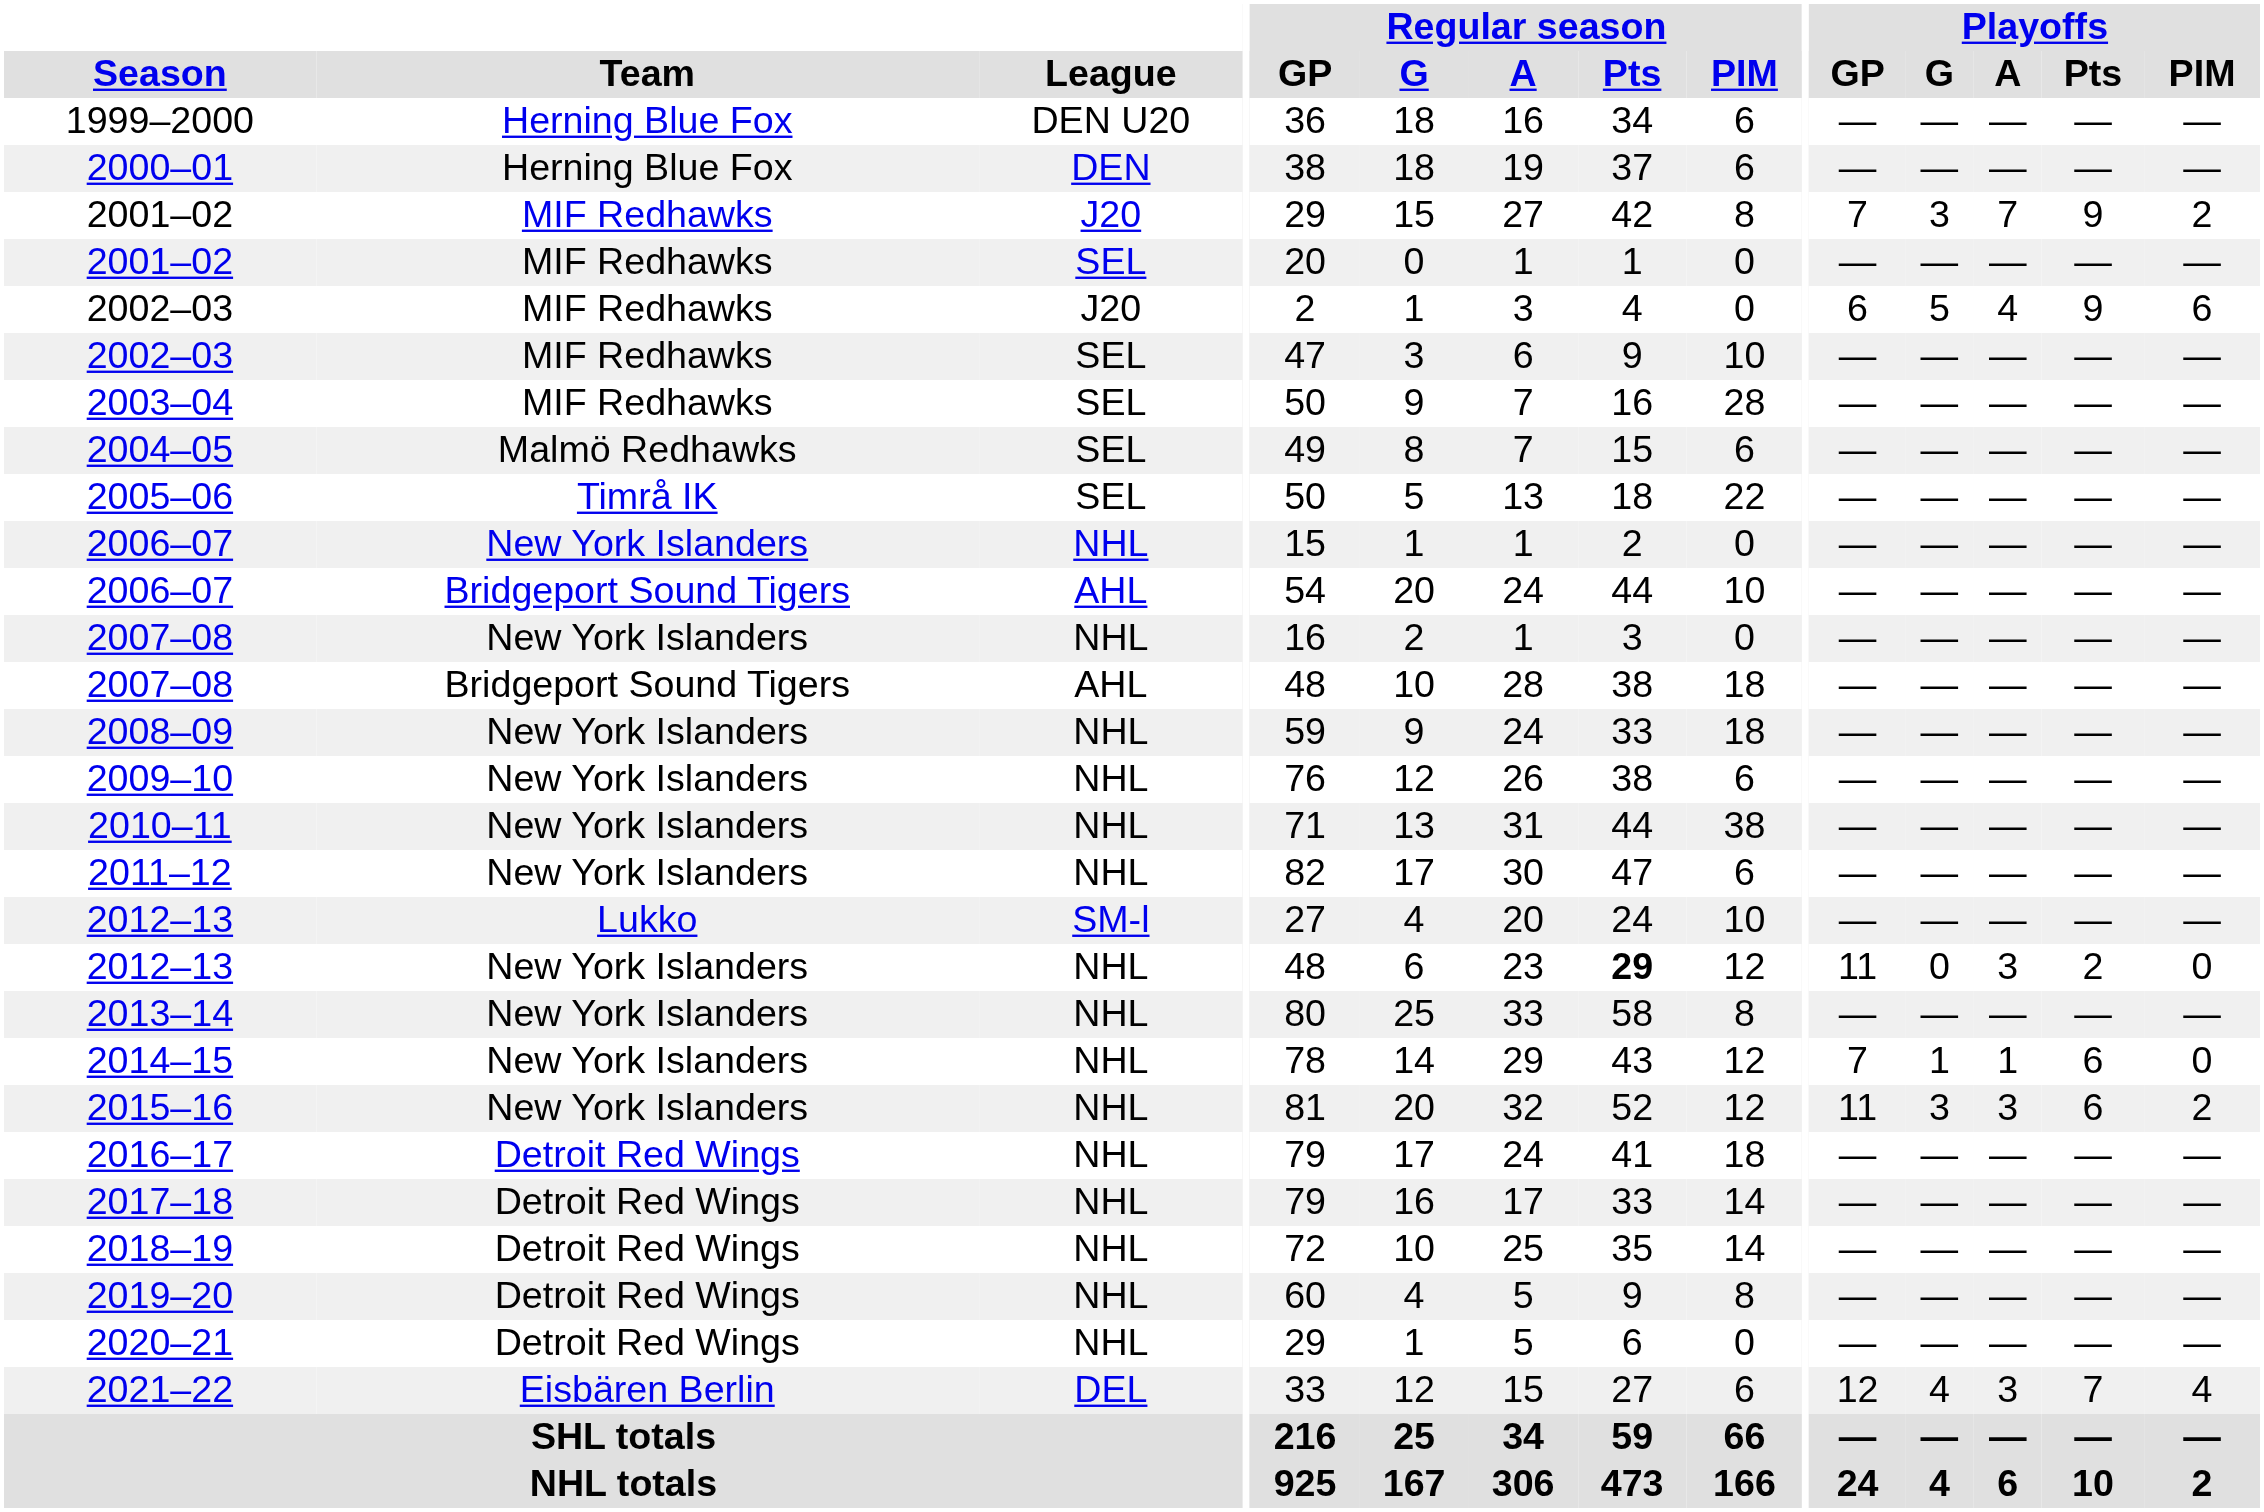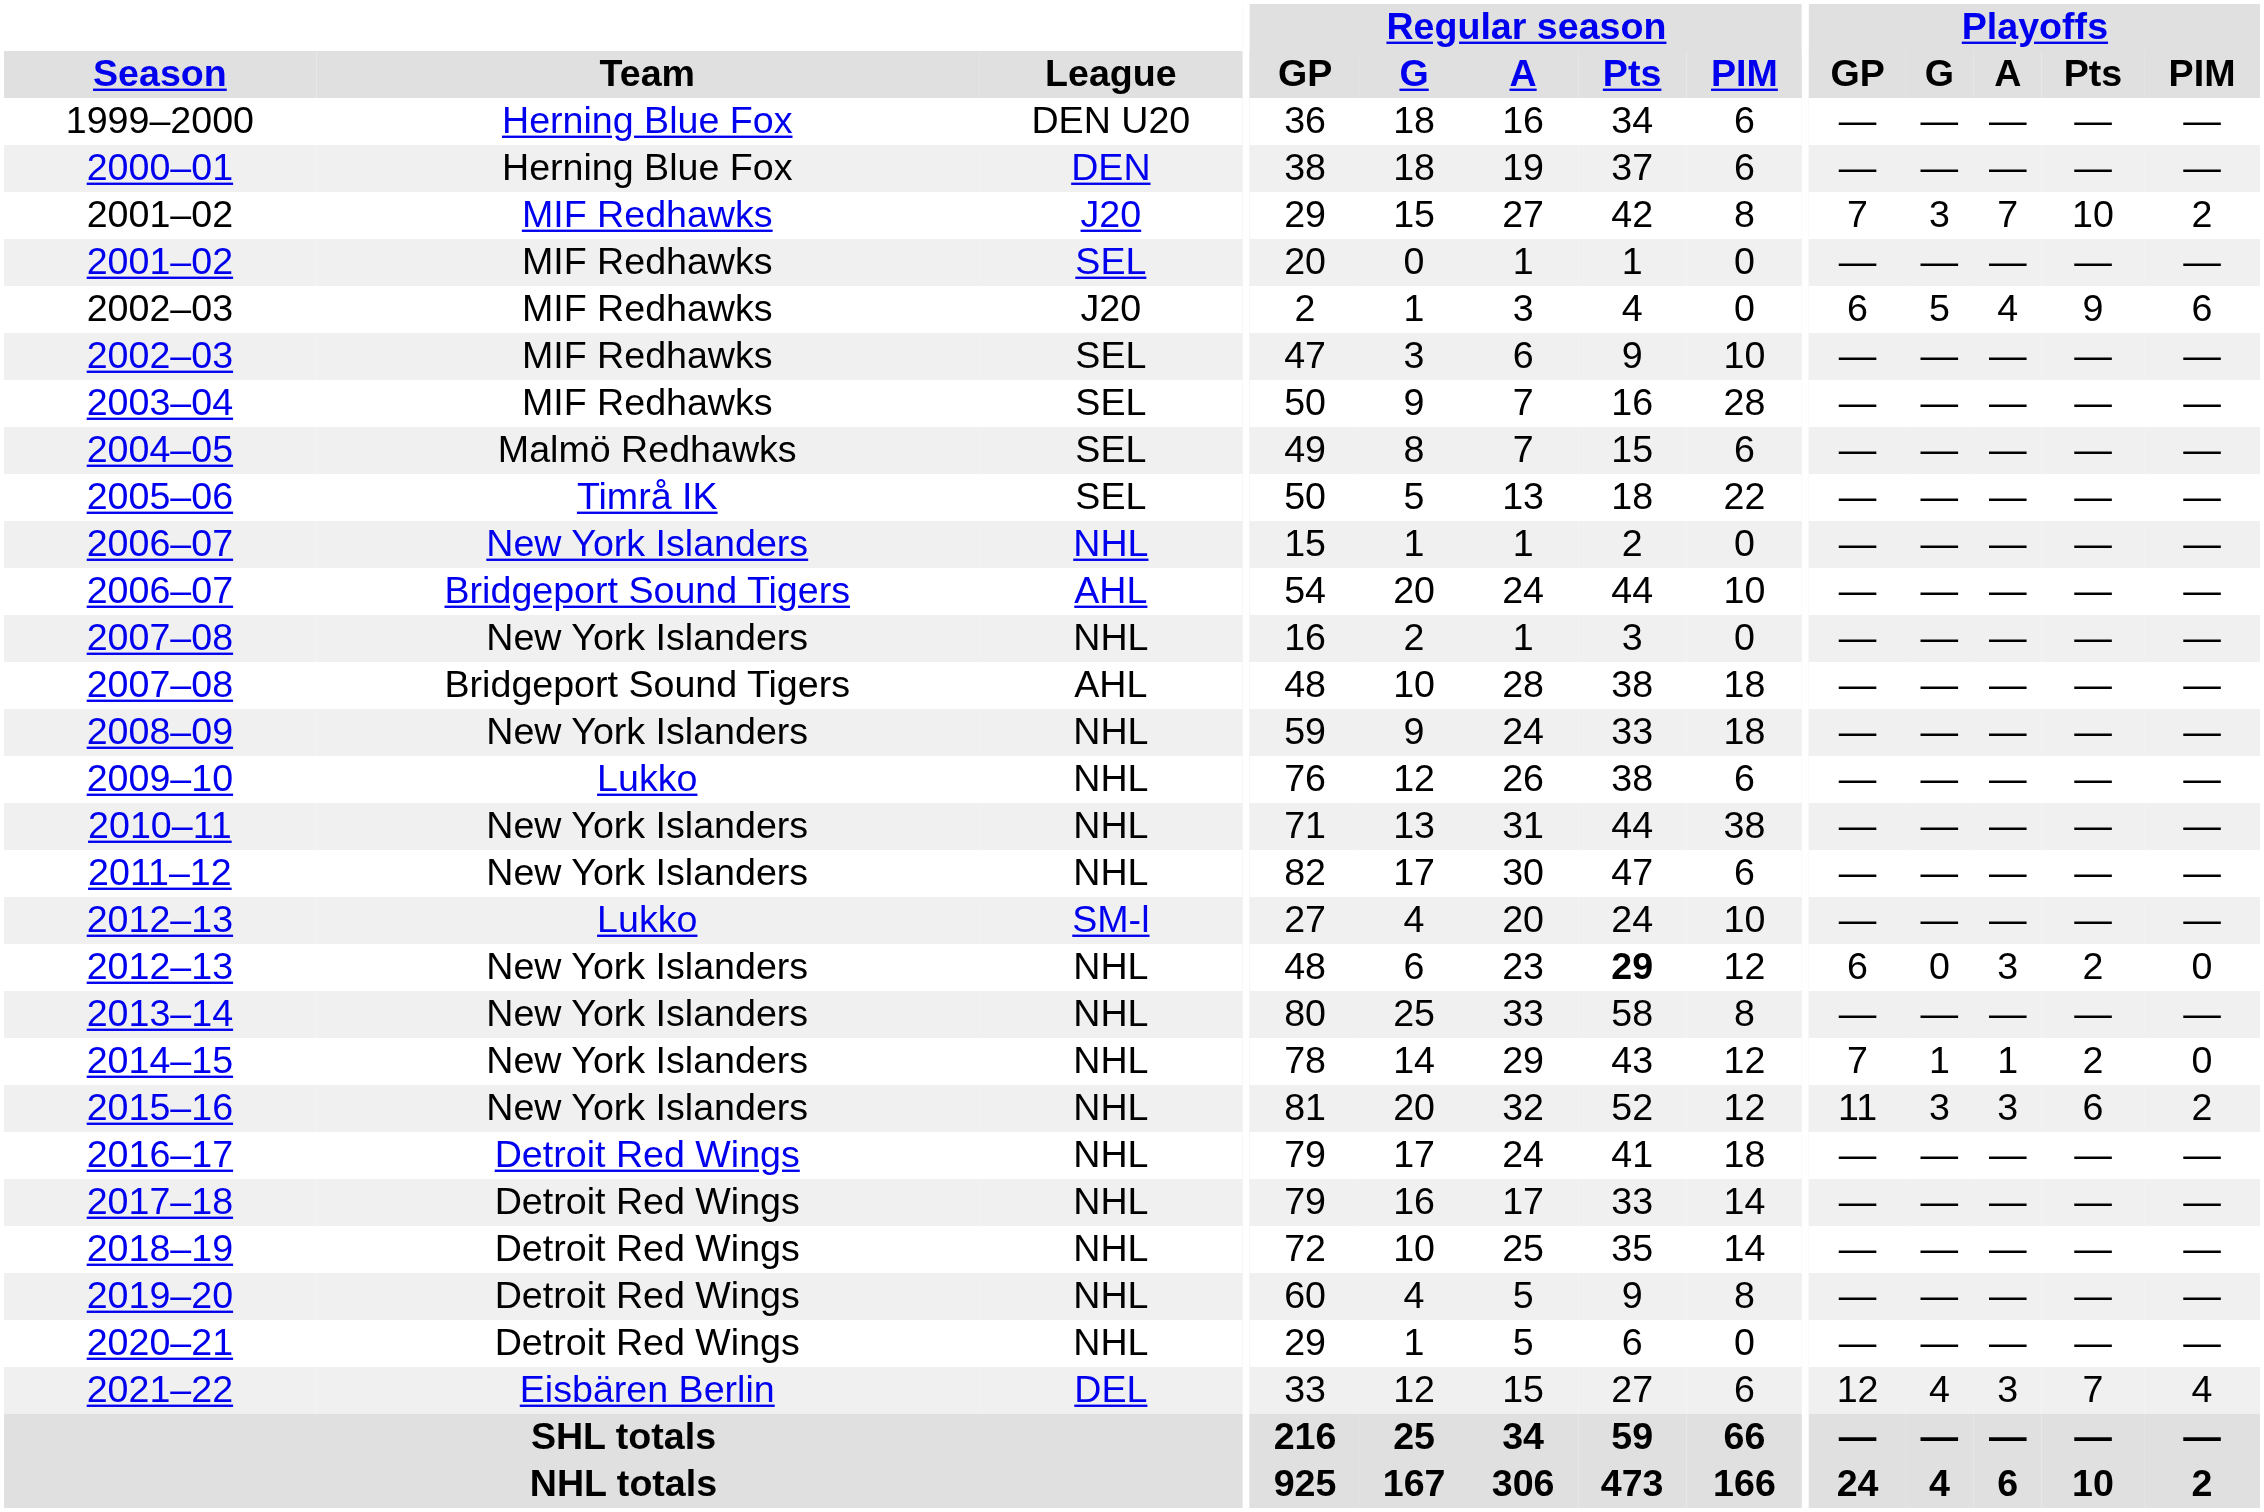 <table border="0" cellpadding="1" cellspacing="0" style="text-align:center; width:60em">
 <tr bgcolor="#e0e0e0">
 <th colspan="3" bgcolor="#ffffff"></th>
 <th rowspan="99" bgcolor="#ffffff"></th>
 <th colspan="5"><a href='#'>Regular season</a></th>
 <th rowspan="99" bgcolor="#ffffff"></th>
 <th colspan="5"><a href='#'>Playoffs</a></th>
 </tr>
 <tr bgcolor="#e0e0e0">
 <th><a href='#'>Season</a></th>
 <th>Team</th>
 <th>League</th>
 <th>GP</th>
 <th><a href='#'>G</a></th>
 <th><a href='#'>A</a></th>
 <th><a href='#'>Pts</a></th>
 <th><a href='#'>PIM</a></th>
 <th>GP</th>
 <th>G</th>
 <th>A</th>
 <th>Pts</th>
 <th>PIM</th>
 </tr>
 <tr>
 <td>1999–2000</td>
 <td><a href='#'>Herning Blue Fox</a></td>
 <td>DEN U20</td>
 <td>36</td>
 <td>18</td>
 <td>16</td>
 <td>34</td>
 <td>6</td>
 <td>—</td>
 <td>—</td>
 <td>—</td>
 <td>—</td>
 <td>—</td>
 </tr>
 <tr bgcolor="#f0f0f0">
 <td><a href='#'>2000–01</a></td>
 <td>Herning Blue Fox</td>
 <td><a href='#'>DEN</a></td>
 <td>38</td>
 <td>18</td>
 <td>19</td>
 <td>37</td>
 <td>6</td>
 <td>—</td>
 <td>—</td>
 <td>—</td>
 <td>—</td>
 <td>—</td>
 </tr>
 <tr>
 <td>2001–02</td>
 <td><a href='#'>MIF Redhawks</a></td>
 <td><a href='#'>J20</a></td>
 <td>29</td>
 <td>15</td>
 <td>27</td>
 <td>42</td>
 <td>8</td>
 <td>7</td>
 <td>3</td>
 <td>7</td>
-<td>9</td>
+<td>10</td>
 <td>2</td>
 </tr>
 <tr bgcolor="#f0f0f0">
 <td><a href='#'>2001–02</a></td>
 <td>MIF Redhawks</td>
 <td><a href='#'>SEL</a></td>
 <td>20</td>
 <td>0</td>
 <td>1</td>
 <td>1</td>
 <td>0</td>
 <td>—</td>
 <td>—</td>
 <td>—</td>
 <td>—</td>
 <td>—</td>
 </tr>
 <tr>
 <td>2002–03</td>
 <td>MIF Redhawks</td>
 <td>J20</td>
 <td>2</td>
 <td>1</td>
 <td>3</td>
 <td>4</td>
 <td>0</td>
 <td>6</td>
 <td>5</td>
 <td>4</td>
 <td>9</td>
 <td>6</td>
 </tr>
 <tr bgcolor="#f0f0f0">
 <td><a href='#'>2002–03</a></td>
 <td>MIF Redhawks</td>
 <td>SEL</td>
 <td>47</td>
 <td>3</td>
 <td>6</td>
 <td>9</td>
 <td>10</td>
 <td>—</td>
 <td>—</td>
 <td>—</td>
 <td>—</td>
 <td>—</td>
 </tr>
 <tr>
 <td><a href='#'>2003–04</a></td>
 <td>MIF Redhawks</td>
 <td>SEL</td>
 <td>50</td>
 <td>9</td>
 <td>7</td>
 <td>16</td>
 <td>28</td>
 <td>—</td>
 <td>—</td>
 <td>—</td>
 <td>—</td>
 <td>—</td>
 </tr>
 <tr bgcolor="#f0f0f0">
 <td><a href='#'>2004–05</a></td>
 <td>Malmö Redhawks</td>
 <td>SEL</td>
 <td>49</td>
 <td>8</td>
 <td>7</td>
 <td>15</td>
 <td>6</td>
 <td>—</td>
 <td>—</td>
 <td>—</td>
 <td>—</td>
 <td>—</td>
 </tr>
 <tr>
 <td><a href='#'>2005–06</a></td>
 <td><a href='#'>Timrå IK</a></td>
 <td>SEL</td>
 <td>50</td>
 <td>5</td>
 <td>13</td>
 <td>18</td>
 <td>22</td>
 <td>—</td>
 <td>—</td>
 <td>—</td>
 <td>—</td>
 <td>—</td>
 </tr>
 <tr bgcolor="#f0f0f0">
 <td><a href='#'>2006–07</a></td>
 <td><a href='#'>New York Islanders</a></td>
 <td><a href='#'>NHL</a></td>
 <td>15</td>
 <td>1</td>
 <td>1</td>
 <td>2</td>
 <td>0</td>
 <td>—</td>
 <td>—</td>
 <td>—</td>
 <td>—</td>
 <td>—</td>
 </tr>
 <tr>
 <td><a href='#'>2006–07</a></td>
 <td><a href='#'>Bridgeport Sound Tigers</a></td>
 <td><a href='#'>AHL</a></td>
 <td>54</td>
 <td>20</td>
 <td>24</td>
 <td>44</td>
 <td>10</td>
 <td>—</td>
 <td>—</td>
 <td>—</td>
 <td>—</td>
 <td>—</td>
 </tr>
 <tr bgcolor="#f0f0f0">
 <td><a href='#'>2007–08</a></td>
 <td>New York Islanders</td>
 <td>NHL</td>
 <td>16</td>
 <td>2</td>
 <td>1</td>
 <td>3</td>
 <td>0</td>
 <td>—</td>
 <td>—</td>
 <td>—</td>
 <td>—</td>
 <td>—</td>
 </tr>
 <tr>
 <td><a href='#'>2007–08</a></td>
 <td>Bridgeport Sound Tigers</td>
 <td>AHL</td>
 <td>48</td>
 <td>10</td>
 <td>28</td>
 <td>38</td>
 <td>18</td>
 <td>—</td>
 <td>—</td>
 <td>—</td>
 <td>—</td>
 <td>—</td>
 </tr>
 <tr bgcolor="#f0f0f0">
 <td><a href='#'>2008–09</a></td>
 <td>New York Islanders</td>
 <td>NHL</td>
 <td>59</td>
 <td>9</td>
 <td>24</td>
 <td>33</td>
 <td>18</td>
 <td>—</td>
 <td>—</td>
 <td>—</td>
 <td>—</td>
 <td>—</td>
 </tr>
 <tr>
 <td><a href='#'>2009–10</a></td>
-<td>New York Islanders</td>
+<td><a href='#'>Lukko</a></td>
 <td>NHL</td>
 <td>76</td>
 <td>12</td>
 <td>26</td>
 <td>38</td>
 <td>6</td>
 <td>—</td>
 <td>—</td>
 <td>—</td>
 <td>—</td>
 <td>—</td>
 </tr>
 <tr bgcolor="#f0f0f0">
 <td><a href='#'>2010–11</a></td>
 <td>New York Islanders</td>
 <td>NHL</td>
 <td>71</td>
 <td>13</td>
 <td>31</td>
 <td>44</td>
 <td>38</td>
 <td>—</td>
 <td>—</td>
 <td>—</td>
 <td>—</td>
 <td>—</td>
 </tr>
 <tr>
 <td><a href='#'>2011–12</a></td>
 <td>New York Islanders</td>
 <td>NHL</td>
 <td>82</td>
 <td>17</td>
 <td>30</td>
 <td>47</td>
 <td>6</td>
 <td>—</td>
 <td>—</td>
 <td>—</td>
 <td>—</td>
 <td>—</td>
 </tr>
 <tr bgcolor="#f0f0f0">
 <td><a href='#'>2012–13</a></td>
 <td><a href='#'>Lukko</a></td>
 <td><a href='#'>SM-l</a></td>
 <td>27</td>
 <td>4</td>
 <td>20</td>
 <td>24</td>
 <td>10</td>
 <td>—</td>
 <td>—</td>
 <td>—</td>
 <td>—</td>
 <td>—</td>
 </tr>
 <tr>
 <td><a href='#'>2012–13</a></td>
 <td>New York Islanders</td>
 <td>NHL</td>
 <td>48</td>
 <td>6</td>
 <td>23</td>
 <td><strong>29</strong></td>
 <td>12</td>
-<td>11</td>
+<td>6</td>
 <td>0</td>
 <td>3</td>
 <td>2</td>
 <td>0</td>
 </tr>
 <tr bgcolor="#f0f0f0">
 <td><a href='#'>2013–14</a></td>
 <td>New York Islanders</td>
 <td>NHL</td>
 <td>80</td>
 <td>25</td>
 <td>33</td>
 <td>58</td>
 <td>8</td>
 <td>—</td>
 <td>—</td>
 <td>—</td>
 <td>—</td>
 <td>—</td>
 </tr>
 <tr>
 <td><a href='#'>2014–15</a></td>
 <td>New York Islanders</td>
 <td>NHL</td>
 <td>78</td>
 <td>14</td>
 <td>29</td>
 <td>43</td>
 <td>12</td>
 <td>7</td>
 <td>1</td>
 <td>1</td>
-<td>6</td>
+<td>2</td>
 <td>0</td>
 </tr>
 <tr bgcolor="#f0f0f0">
 <td><a href='#'>2015–16</a></td>
 <td>New York Islanders</td>
 <td>NHL</td>
 <td>81</td>
 <td>20</td>
 <td>32</td>
 <td>52</td>
 <td>12</td>
 <td>11</td>
 <td>3</td>
 <td>3</td>
 <td>6</td>
 <td>2</td>
 </tr>
 <tr>
 <td><a href='#'>2016–17</a></td>
 <td><a href='#'>Detroit Red Wings</a></td>
 <td>NHL</td>
 <td>79</td>
 <td>17</td>
 <td>24</td>
 <td>41</td>
 <td>18</td>
 <td>—</td>
 <td>—</td>
 <td>—</td>
 <td>—</td>
 <td>—</td>
 </tr>
 <tr bgcolor="#f0f0f0">
 <td><a href='#'>2017–18</a></td>
 <td>Detroit Red Wings</td>
 <td>NHL</td>
 <td>79</td>
 <td>16</td>
 <td>17</td>
 <td>33</td>
 <td>14</td>
 <td>—</td>
 <td>—</td>
 <td>—</td>
 <td>—</td>
 <td>—</td>
 </tr>
 <tr>
 <td><a href='#'>2018–19</a></td>
 <td>Detroit Red Wings</td>
 <td>NHL</td>
 <td>72</td>
 <td>10</td>
 <td>25</td>
 <td>35</td>
 <td>14</td>
 <td>—</td>
 <td>—</td>
 <td>—</td>
 <td>—</td>
 <td>—</td>
 </tr>
 <tr bgcolor="#f0f0f0">
 <td><a href='#'>2019–20</a></td>
 <td>Detroit Red Wings</td>
 <td>NHL</td>
 <td>60</td>
 <td>4</td>
 <td>5</td>
 <td>9</td>
 <td>8</td>
 <td>—</td>
 <td>—</td>
 <td>—</td>
 <td>—</td>
 <td>—</td>
 </tr>
 <tr>
 <td><a href='#'>2020–21</a></td>
 <td>Detroit Red Wings</td>
 <td>NHL</td>
 <td>29</td>
 <td>1</td>
 <td>5</td>
 <td>6</td>
 <td>0</td>
 <td>—</td>
 <td>—</td>
 <td>—</td>
 <td>—</td>
 <td>—</td>
 </tr>
 <tr bgcolor="#f0f0f0">
 <td><a href='#'>2021–22</a></td>
 <td><a href='#'>Eisbären Berlin</a></td>
 <td><a href='#'>DEL</a></td>
 <td>33</td>
 <td>12</td>
 <td>15</td>
 <td>27</td>
 <td>6</td>
 <td>12</td>
 <td>4</td>
 <td>3</td>
 <td>7</td>
 <td>4</td>
 </tr>
 <tr bgcolor="#e0e0e0">
 <th colspan="3">SHL totals</th>
 <th>216</th>
 <th>25</th>
 <th>34</th>
 <th>59</th>
 <th>66</th>
 <th>—</th>
 <th>—</th>
 <th>—</th>
 <th>—</th>
 <th>—</th>
 </tr>
 <tr bgcolor="#e0e0e0">
 <th colspan="3">NHL totals</th>
 <th>925</th>
 <th>167</th>
 <th>306</th>
 <th>473</th>
 <th>166</th>
 <th>24</th>
 <th>4</th>
 <th>6</th>
 <th>10</th>
 <th>2</th>
 </tr>
 </table>
